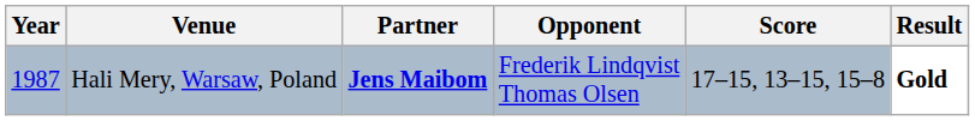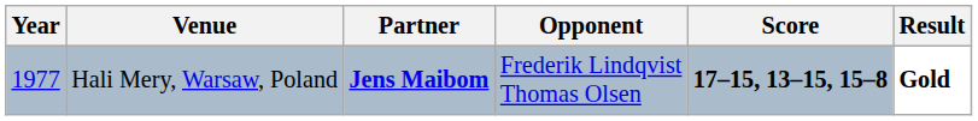 <table class="sortable wikitable" style="font-size: 90%;">
 <tr>
 <th>Year</th>
 <th>Venue</th>
 <th>Partner</th>
 <th>Opponent</th>
 <th>Score</th>
 <th>Result</th>
 </tr>
 <tr style="background:#AABBCC">
-<td align="center"><a href='#'>1987</a></td>
+<td align="center"><a href='#'>1977</a></td>
 <td align="left">Hali Mery, <a href='#'>Warsaw</a>, Poland</td>
 <td align="left"><strong> <a href='#'>Jens Maibom</a></strong></td>
 <td align="left"> <a href='#'>Frederik Lindqvist</a><br> <a href='#'>Thomas Olsen</a></td>
-<td align="left">17–15, 13–15, 15–8</td>
+<td align="left"><strong>17–15, 13–15, 15–8</strong></td>
 <td style="text-align:left; background:white"> <strong>Gold</strong></td>
 </tr>
 </table>
